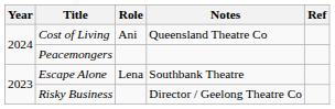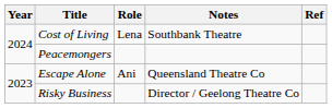 <table class="wikitable sortable">
 <tr>
 <th>Year</th>
 <th>Title</th>
 <th>Role</th>
 <th>Notes</th>
 <th>Ref</th>
 </tr>
 <tr>
 <td rowspan="2">2024</td>
 <td><em>Cost of Living</em></td>
-<td>Ani</td>
-<td>Queensland Theatre Co</td>
+<td>Lena</td>
+<td>Southbank Theatre</td>
 <td></td>
 </tr>
 <tr>
 <td><em>Peacemongers</em></td>
 <td></td>
 <td></td>
 <td></td>
 </tr>
 <tr>
 <td rowspan="2">2023</td>
 <td><em>Escape Alone</em></td>
-<td>Lena</td>
-<td>Southbank Theatre</td>
+<td>Ani</td>
+<td>Queensland Theatre Co</td>
 <td></td>
 </tr>
 <tr>
 <td><em>Risky Business</em></td>
 <td></td>
 <td>Director / Geelong Theatre Co</td>
 <td></td>
 </tr>
 </table>
